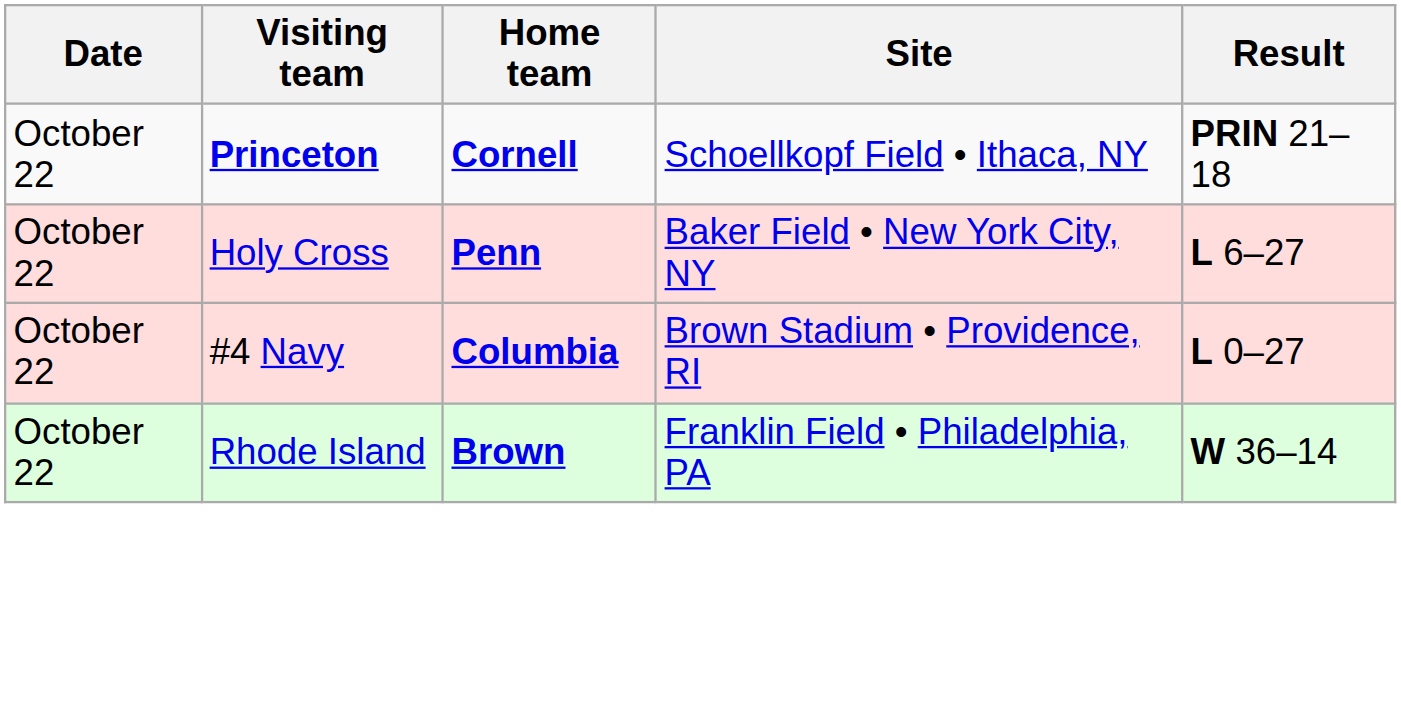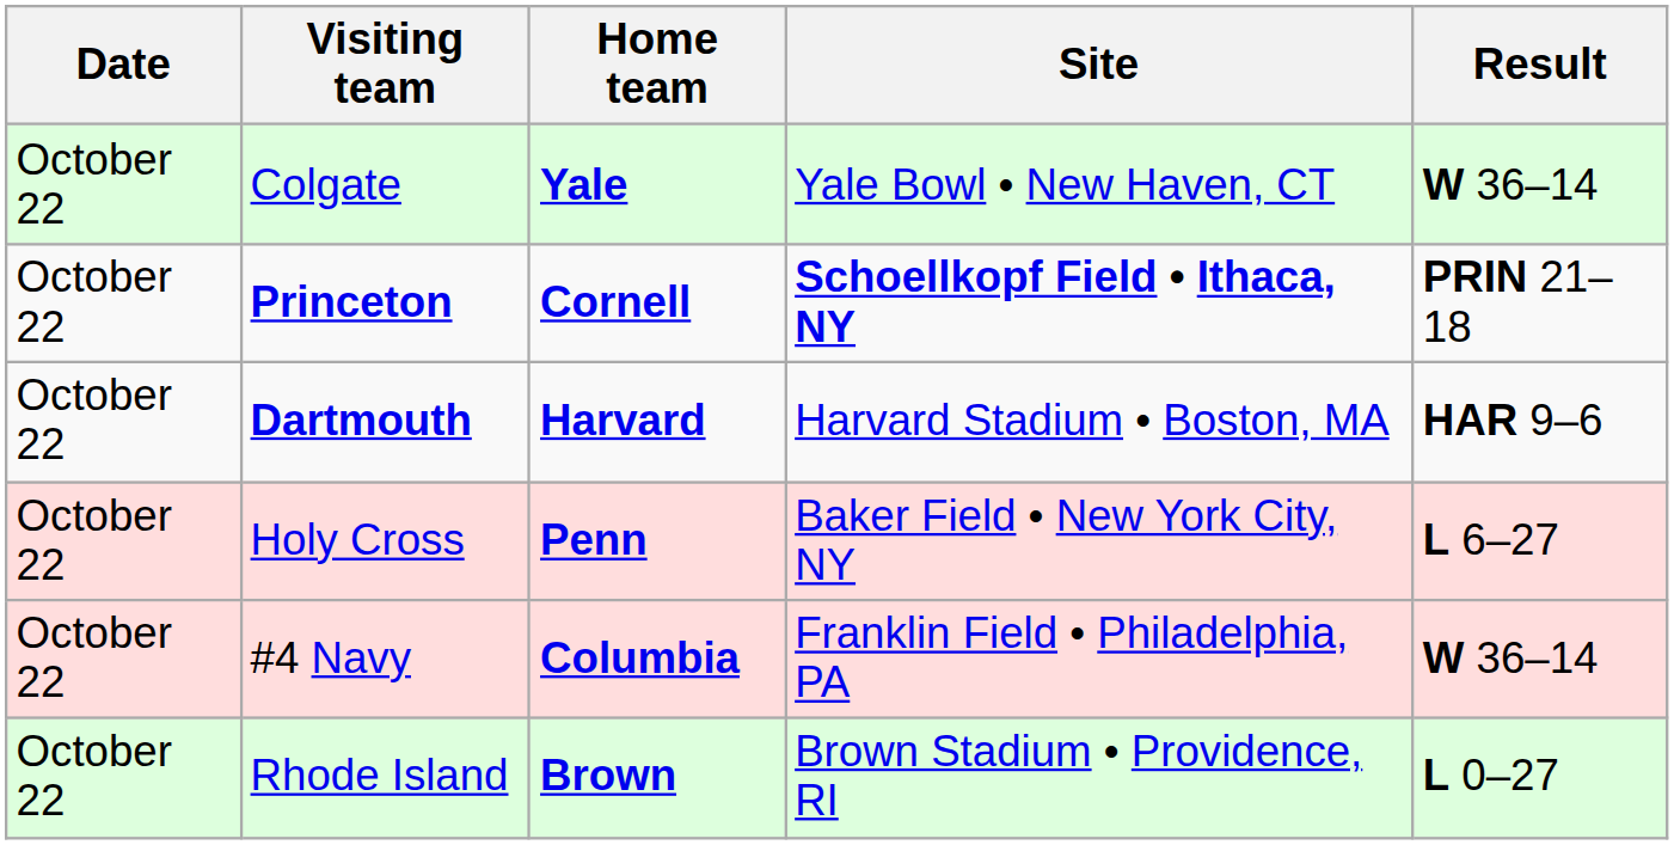 <table class="wikitable">
 <tr>
 <th>Date</th>
 <th>Visiting team</th>
 <th>Home team</th>
 <th>Site</th>
 <th>Result</th>
 </tr>
+<tr style="background:#DDFFDD;">
+<td>October 22</td>
+<td><a href='#'>Colgate</a></td>
+<td><strong><a href='#'>Yale</a></strong></td>
+<td><a href='#'>Yale Bowl</a> • <a href='#'>New Haven, CT</a></td>
+<td><strong>W</strong> 36–14</td>
+</tr>
 <tr>
 <td>October 22</td>
 <td><strong><a href='#'>Princeton</a></strong></td>
 <td><strong><a href='#'>Cornell</a></strong></td>
-<td><a href='#'>Schoellkopf Field</a> • <a href='#'>Ithaca, NY</a></td>
+<td><strong><a href='#'>Schoellkopf Field</a> • <a href='#'>Ithaca, NY</a></strong></td>
 <td><strong>PRIN</strong> 21–18</td>
+</tr>
+<tr>
+<td>October 22</td>
+<td><strong><a href='#'>Dartmouth</a></strong></td>
+<td><strong><a href='#'>Harvard</a></strong></td>
+<td><a href='#'>Harvard Stadium</a> • <a href='#'>Boston, MA</a></td>
+<td><strong>HAR</strong> 9–6</td>
 </tr>
 <tr style="background:#FFDDDD;">
 <td>October 22</td>
 <td><a href='#'>Holy Cross</a></td>
 <td><strong><a href='#'>Penn</a></strong></td>
 <td><a href='#'>Baker Field</a> • <a href='#'>New York City, NY</a></td>
 <td><strong>L</strong> 6–27</td>
 </tr>
 <tr style="background:#FFDDDD;">
 <td>October 22</td>
 <td>#4 <a href='#'>Navy</a></td>
 <td><strong><a href='#'>Columbia</a></strong></td>
-<td><a href='#'>Brown Stadium</a> • <a href='#'>Providence, RI</a></td>
-<td><strong>L</strong> 0–27</td>
+<td><a href='#'>Franklin Field</a> • <a href='#'>Philadelphia, PA</a></td>
+<td><strong>W</strong> 36–14</td>
 </tr>
 <tr style="background:#DDFFDD;">
 <td>October 22</td>
 <td><a href='#'>Rhode Island</a></td>
 <td><strong><a href='#'>Brown</a></strong></td>
-<td><a href='#'>Franklin Field</a> • <a href='#'>Philadelphia, PA</a></td>
-<td><strong>W</strong> 36–14</td>
+<td><a href='#'>Brown Stadium</a> • <a href='#'>Providence, RI</a></td>
+<td><strong>L</strong> 0–27</td>
 </tr>
 </table>
